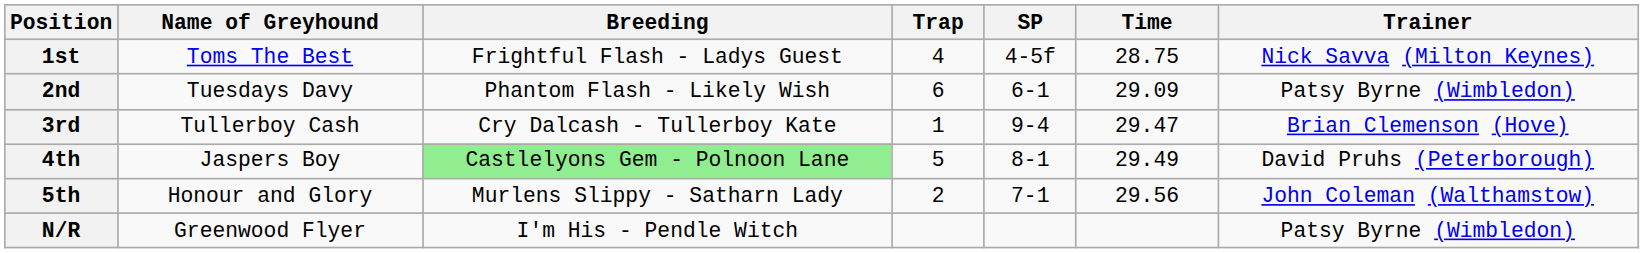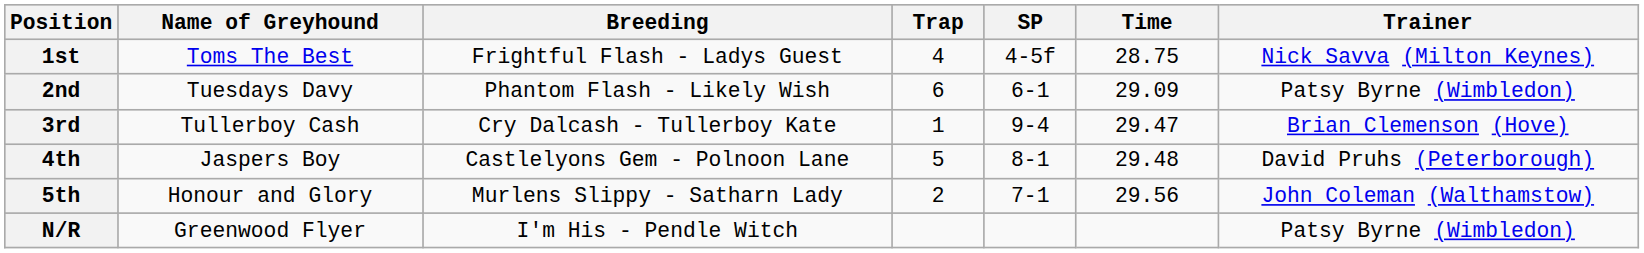 <table class="wikitable" style="text-align: center">
 <tr>
 <th width=50>Position</th>
 <th width=180>Name of Greyhound</th>
 <th width=280>Breeding</th>
 <th width=50>Trap</th>
 <th width=50>SP</th>
 <th width=80>Time</th>
 <th width=250>Trainer</th>
 </tr>
 <tr>
 <th>1st</th>
 <td><a href='#'>Toms The Best</a></td>
 <td>Frightful Flash - Ladys Guest</td>
 <td>4</td>
 <td>4-5f</td>
 <td>28.75</td>
 <td><a href='#'>Nick Savva</a> <a href='#'>(Milton Keynes)</a></td>
 </tr>
 <tr>
 <th>2nd</th>
 <td>Tuesdays Davy</td>
 <td>Phantom Flash - Likely Wish</td>
 <td>6</td>
 <td>6-1</td>
 <td>29.09</td>
 <td>Patsy Byrne <a href='#'>(Wimbledon)</a></td>
 </tr>
 <tr>
 <th>3rd</th>
 <td>Tullerboy Cash</td>
 <td>Cry Dalcash - Tullerboy Kate</td>
 <td>1</td>
 <td>9-4</td>
 <td>29.47</td>
 <td><a href='#'>Brian Clemenson</a> <a href='#'>(Hove)</a></td>
 </tr>
 <tr>
 <th>4th</th>
 <td>Jaspers Boy</td>
-<td style="background: lightgreen;">Castlelyons Gem - Polnoon Lane</td>
+<td>Castlelyons Gem - Polnoon Lane</td>
 <td>5</td>
 <td>8-1</td>
-<td>29.49</td>
+<td>29.48</td>
 <td>David Pruhs <a href='#'>(Peterborough)</a></td>
 </tr>
 <tr>
 <th>5th</th>
 <td>Honour and Glory</td>
 <td>Murlens Slippy - Satharn Lady</td>
 <td>2</td>
 <td>7-1</td>
 <td>29.56</td>
 <td><a href='#'>John Coleman</a> <a href='#'>(Walthamstow)</a></td>
 </tr>
 <tr>
 <th>N/R</th>
 <td>Greenwood Flyer</td>
 <td>I'm His - Pendle Witch</td>
 <td></td>
 <td></td>
 <td></td>
 <td>Patsy Byrne <a href='#'>(Wimbledon)</a></td>
 </tr>
 </table>
